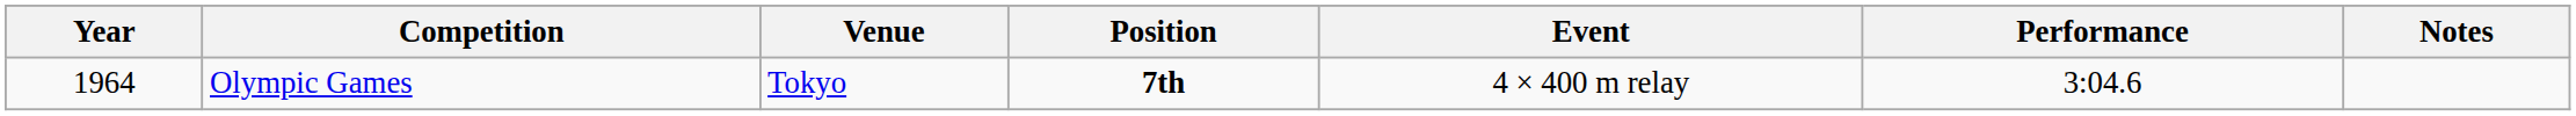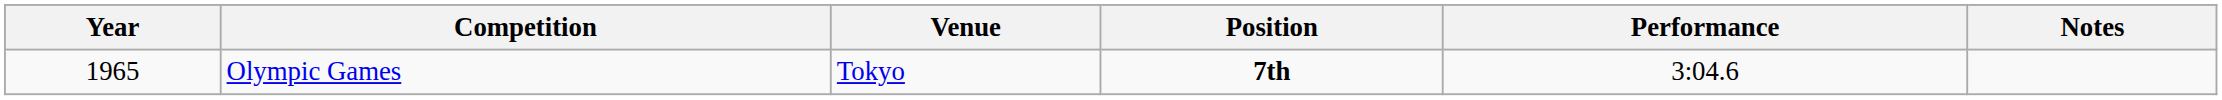 <table class="wikitable" width=60% style="font-size:90%; text-align:center;">
 <tr>
 <th>Year</th>
 <th>Competition</th>
 <th>Venue</th>
 <th>Position</th>
-<th>Event</th>
 <th>Performance</th>
 <th>Notes</th>
 </tr>
 <tr>
-<td>1964</td>
+<td>1965</td>
 <td align=left><a href='#'>Olympic Games</a></td>
 <td align=left> <a href='#'>Tokyo</a></td>
 <td><strong>7th</strong></td>
-<td>4 × 400 m relay</td>
 <td>3:04.6</td>
 <td></td>
 </tr>
 </table>
